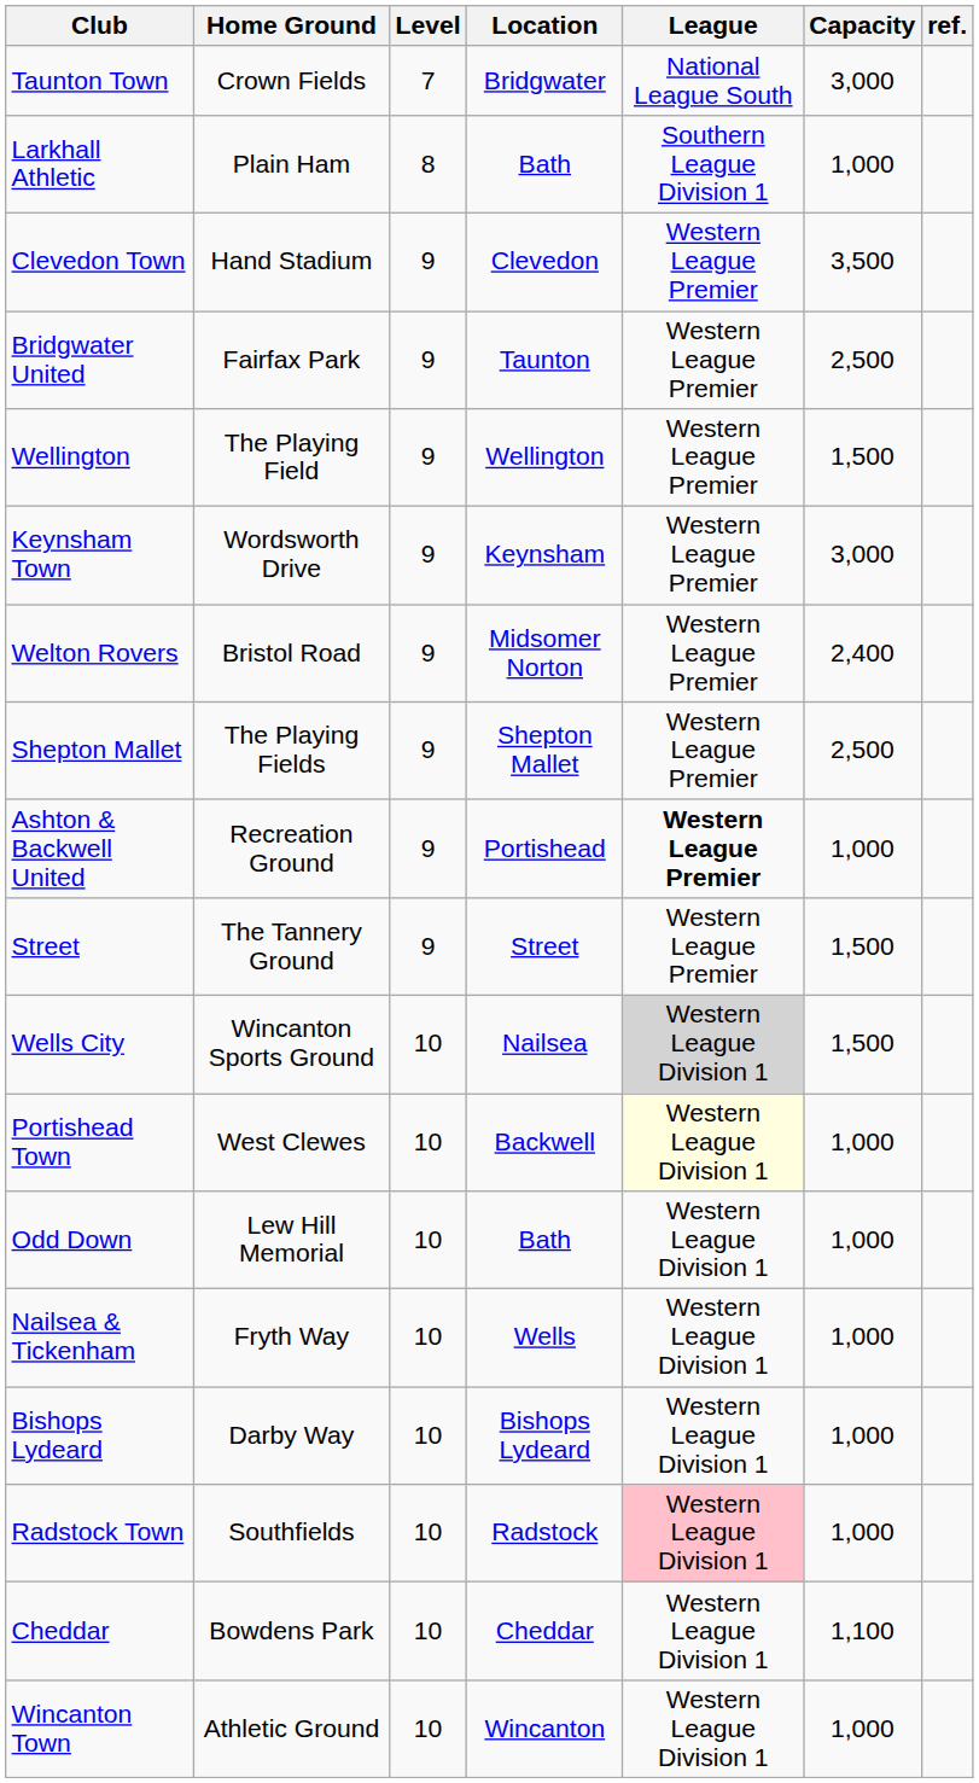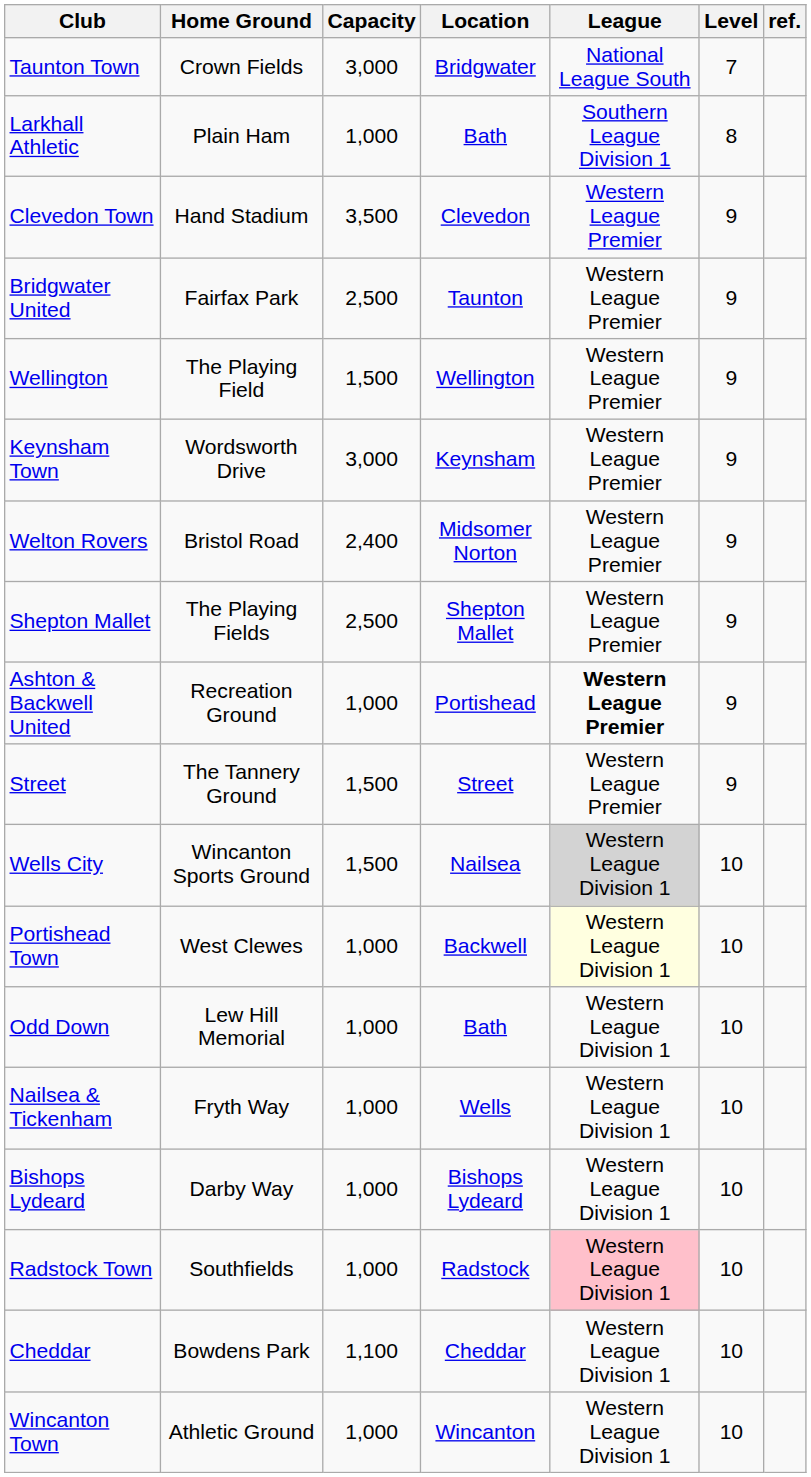 <table class="wikitable sortable" border="1" style="text-align:center;">
 <tr>
 <th>Club<br></th>
 <th>Home Ground</th>
-<th>Level</th>
+<th>Capacity</th>
 <th>Location</th>
 <th>League</th>
-<th>Capacity</th>
+<th>Level</th>
 <th>ref.</th>
 </tr>
 <tr>
 <td style="text-align:left;"><a href='#'>Taunton Town</a></td>
 <td>Crown Fields</td>
-<td>7</td>
+<td>3,000</td>
 <td><a href='#'>Bridgwater</a></td>
 <td><a href='#'>National League South</a></td>
-<td>3,000</td>
+<td>7</td>
 <td></td>
 </tr>
 <tr>
 <td style="text-align:left;"><a href='#'>Larkhall Athletic</a></td>
 <td>Plain Ham</td>
-<td>8</td>
+<td>1,000</td>
 <td><a href='#'>Bath</a></td>
 <td><a href='#'>Southern League Division 1</a></td>
-<td>1,000</td>
+<td>8</td>
 <td></td>
 </tr>
 <tr>
 <td style="text-align:left;"><a href='#'>Clevedon Town</a></td>
 <td>Hand Stadium</td>
-<td>9</td>
+<td>3,500</td>
 <td><a href='#'>Clevedon</a></td>
 <td><a href='#'>Western League Premier</a></td>
-<td>3,500</td>
+<td>9</td>
 <td></td>
 </tr>
 <tr>
 <td style="text-align:left;"><a href='#'>Bridgwater United</a></td>
 <td>Fairfax Park</td>
-<td>9</td>
+<td>2,500</td>
 <td><a href='#'>Taunton</a></td>
 <td>Western League Premier</td>
-<td>2,500</td>
+<td>9</td>
 <td></td>
 </tr>
 <tr>
 <td style="text-align:left;"><a href='#'>Wellington</a></td>
 <td>The Playing Field</td>
-<td>9</td>
+<td>1,500</td>
 <td><a href='#'>Wellington</a></td>
 <td>Western League Premier</td>
-<td>1,500</td>
+<td>9</td>
 <td></td>
 </tr>
 <tr>
 <td style="text-align:left;"><a href='#'>Keynsham Town</a></td>
 <td>Wordsworth Drive</td>
-<td>9</td>
+<td>3,000</td>
 <td><a href='#'>Keynsham</a></td>
 <td>Western League Premier</td>
-<td>3,000</td>
+<td>9</td>
 <td></td>
 </tr>
 <tr>
 <td style="text-align:left;"><a href='#'>Welton Rovers</a></td>
 <td>Bristol Road</td>
-<td>9</td>
+<td>2,400</td>
 <td><a href='#'>Midsomer Norton</a></td>
 <td>Western League Premier</td>
-<td>2,400</td>
+<td>9</td>
 <td></td>
 </tr>
 <tr>
 <td style="text-align:left;"><a href='#'>Shepton Mallet</a></td>
 <td>The Playing Fields</td>
-<td>9</td>
+<td>2,500</td>
 <td><a href='#'>Shepton Mallet</a></td>
 <td>Western League Premier</td>
-<td>2,500</td>
+<td>9</td>
 <td></td>
 </tr>
 <tr>
 <td style="text-align:left;"><a href='#'>Ashton & Backwell United</a></td>
 <td>Recreation Ground</td>
-<td>9</td>
+<td>1,000</td>
 <td><a href='#'>Portishead</a></td>
 <td><strong>Western League Premier</strong></td>
-<td>1,000</td>
+<td>9</td>
 <td></td>
 </tr>
 <tr>
 <td style="text-align:left;"><a href='#'>Street</a></td>
 <td>The Tannery Ground</td>
-<td>9</td>
+<td>1,500</td>
 <td><a href='#'>Street</a></td>
 <td>Western League Premier</td>
-<td>1,500</td>
+<td>9</td>
 <td></td>
 </tr>
 <tr>
 <td style="text-align:left;"><a href='#'>Wells City</a></td>
 <td>Wincanton Sports Ground</td>
-<td>10</td>
+<td>1,500</td>
 <td><a href='#'>Nailsea</a></td>
 <td style="background: lightgrey;">Western League Division 1</td>
-<td>1,500</td>
+<td>10</td>
 <td></td>
 </tr>
 <tr>
 <td style="text-align:left;"><a href='#'>Portishead Town</a></td>
 <td>West Clewes</td>
-<td>10</td>
+<td>1,000</td>
 <td><a href='#'>Backwell</a></td>
 <td style="background: lightyellow;">Western League Division 1</td>
-<td>1,000</td>
+<td>10</td>
 <td></td>
 </tr>
 <tr>
 <td style="text-align:left;"><a href='#'>Odd Down</a></td>
 <td>Lew Hill Memorial</td>
-<td>10</td>
+<td>1,000</td>
 <td><a href='#'>Bath</a></td>
 <td>Western League Division 1</td>
-<td>1,000</td>
+<td>10</td>
 <td></td>
 </tr>
 <tr>
 <td style="text-align:left;"><a href='#'>Nailsea & Tickenham</a></td>
 <td>Fryth Way</td>
-<td>10</td>
+<td>1,000</td>
 <td><a href='#'>Wells</a></td>
 <td>Western League Division 1</td>
-<td>1,000</td>
+<td>10</td>
 <td></td>
 </tr>
 <tr>
 <td style="text-align:left;"><a href='#'>Bishops Lydeard</a></td>
 <td>Darby Way</td>
-<td>10</td>
+<td>1,000</td>
 <td><a href='#'>Bishops Lydeard</a></td>
 <td>Western League Division 1</td>
-<td>1,000</td>
+<td>10</td>
 <td></td>
 </tr>
 <tr>
 <td style="text-align:left;"><a href='#'>Radstock Town</a></td>
 <td>Southfields</td>
-<td>10</td>
+<td>1,000</td>
 <td><a href='#'>Radstock</a></td>
 <td style="background: pink;">Western League Division 1</td>
-<td>1,000</td>
+<td>10</td>
 <td></td>
 </tr>
 <tr>
 <td style="text-align:left;"><a href='#'>Cheddar</a></td>
 <td>Bowdens Park</td>
-<td>10</td>
+<td>1,100</td>
 <td><a href='#'>Cheddar</a></td>
 <td>Western League Division 1</td>
-<td>1,100</td>
+<td>10</td>
 <td></td>
 </tr>
 <tr>
 <td style="text-align:left;"><a href='#'>Wincanton Town</a></td>
 <td>Athletic Ground</td>
-<td>10</td>
+<td>1,000</td>
 <td><a href='#'>Wincanton</a></td>
 <td>Western League Division 1</td>
-<td>1,000</td>
+<td>10</td>
 <td></td>
 </tr>
 </table>
